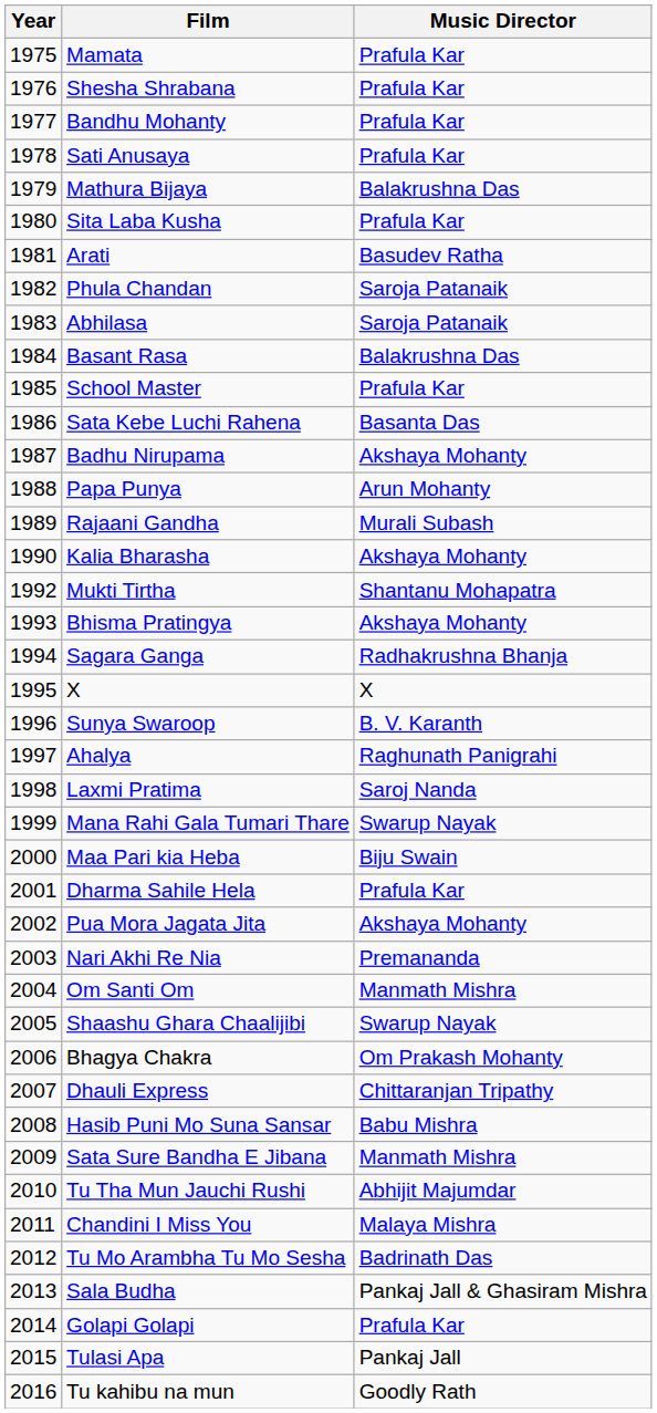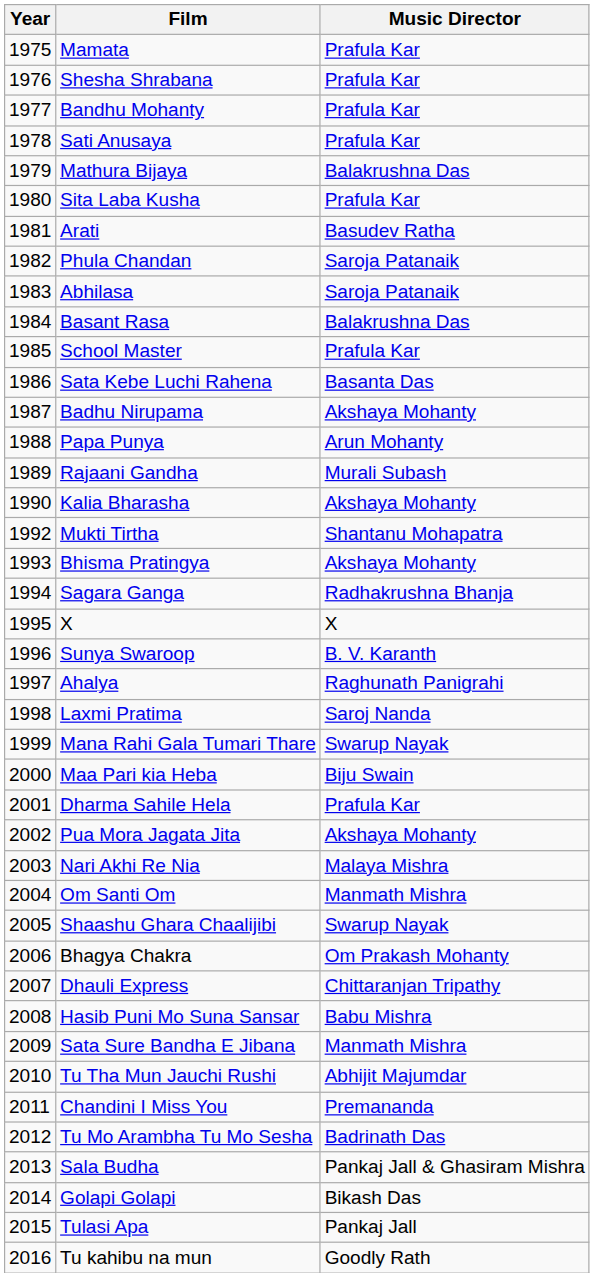 <table class="wikitable sortable">
 <tr>
 <th>Year</th>
 <th>Film</th>
 <th>Music Director</th>
 </tr>
 <tr>
 <td>1975</td>
 <td><a href='#'>Mamata</a></td>
 <td><a href='#'>Prafula Kar</a></td>
 </tr>
 <tr>
 <td>1976</td>
 <td><a href='#'>Shesha Shrabana</a></td>
 <td><a href='#'>Prafula Kar</a></td>
 </tr>
 <tr>
 <td>1977</td>
 <td><a href='#'>Bandhu Mohanty</a></td>
 <td><a href='#'>Prafula Kar</a></td>
 </tr>
 <tr>
 <td>1978</td>
 <td><a href='#'>Sati Anusaya</a></td>
 <td><a href='#'>Prafula Kar</a></td>
 </tr>
 <tr>
 <td>1979</td>
 <td><a href='#'>Mathura Bijaya</a></td>
 <td><a href='#'>Balakrushna Das</a></td>
 </tr>
 <tr>
 <td>1980</td>
 <td><a href='#'>Sita Laba Kusha</a></td>
 <td><a href='#'>Prafula Kar</a></td>
 </tr>
 <tr>
 <td>1981</td>
 <td><a href='#'>Arati</a></td>
 <td><a href='#'>Basudev Ratha</a></td>
 </tr>
 <tr>
 <td>1982</td>
 <td><a href='#'>Phula Chandan</a></td>
 <td><a href='#'>Saroja Patanaik</a></td>
 </tr>
 <tr>
 <td>1983</td>
 <td><a href='#'>Abhilasa</a></td>
 <td><a href='#'>Saroja Patanaik</a></td>
 </tr>
 <tr>
 <td>1984</td>
 <td><a href='#'>Basant Rasa</a></td>
 <td><a href='#'>Balakrushna Das</a></td>
 </tr>
 <tr>
 <td>1985</td>
 <td><a href='#'>School Master</a></td>
 <td><a href='#'>Prafula Kar</a></td>
 </tr>
 <tr>
 <td>1986</td>
 <td><a href='#'>Sata Kebe Luchi Rahena</a></td>
 <td><a href='#'>Basanta Das</a></td>
 </tr>
 <tr>
 <td>1987</td>
 <td><a href='#'>Badhu Nirupama</a></td>
 <td><a href='#'>Akshaya Mohanty</a></td>
 </tr>
 <tr>
 <td>1988</td>
 <td><a href='#'>Papa Punya</a></td>
 <td><a href='#'>Arun Mohanty</a></td>
 </tr>
 <tr>
 <td>1989</td>
 <td><a href='#'>Rajaani Gandha</a></td>
 <td><a href='#'>Murali Subash</a></td>
 </tr>
 <tr>
 <td>1990</td>
 <td><a href='#'>Kalia Bharasha</a></td>
 <td><a href='#'>Akshaya Mohanty</a></td>
 </tr>
 <tr>
 <td>1992</td>
 <td><a href='#'>Mukti Tirtha</a></td>
 <td><a href='#'>Shantanu Mohapatra</a></td>
 </tr>
 <tr>
 <td>1993</td>
 <td><a href='#'>Bhisma Pratingya</a></td>
 <td><a href='#'>Akshaya Mohanty</a></td>
 </tr>
 <tr>
 <td>1994</td>
 <td><a href='#'>Sagara Ganga</a></td>
 <td><a href='#'>Radhakrushna Bhanja</a></td>
 </tr>
 <tr>
 <td>1995</td>
 <td>X</td>
 <td>X</td>
 </tr>
 <tr>
 <td>1996</td>
 <td><a href='#'>Sunya Swaroop</a></td>
 <td><a href='#'>B. V. Karanth</a></td>
 </tr>
 <tr>
 <td>1997</td>
 <td><a href='#'>Ahalya</a></td>
 <td><a href='#'>Raghunath Panigrahi</a></td>
 </tr>
 <tr>
 <td>1998</td>
 <td><a href='#'>Laxmi Pratima</a></td>
 <td><a href='#'>Saroj Nanda</a></td>
 </tr>
 <tr>
 <td>1999</td>
 <td><a href='#'>Mana Rahi Gala Tumari Thare</a></td>
 <td><a href='#'>Swarup Nayak</a></td>
 </tr>
 <tr>
 <td>2000</td>
 <td><a href='#'>Maa Pari kia Heba</a></td>
 <td><a href='#'>Biju Swain</a></td>
 </tr>
 <tr>
 <td>2001</td>
 <td><a href='#'>Dharma Sahile Hela</a></td>
 <td><a href='#'>Prafula Kar</a></td>
 </tr>
 <tr>
 <td>2002</td>
 <td><a href='#'>Pua Mora Jagata Jita</a></td>
 <td><a href='#'>Akshaya Mohanty</a></td>
 </tr>
 <tr>
 <td>2003</td>
 <td><a href='#'>Nari Akhi Re Nia</a></td>
-<td><a href='#'>Premananda</a></td>
+<td><a href='#'>Malaya Mishra</a></td>
 </tr>
 <tr>
 <td>2004</td>
 <td><a href='#'>Om Santi Om</a></td>
 <td><a href='#'>Manmath Mishra</a></td>
 </tr>
 <tr>
 <td>2005</td>
 <td><a href='#'>Shaashu Ghara Chaalijibi</a></td>
 <td><a href='#'>Swarup Nayak</a></td>
 </tr>
 <tr>
 <td>2006</td>
 <td>Bhagya Chakra</td>
 <td><a href='#'>Om Prakash Mohanty</a></td>
 </tr>
 <tr>
 <td>2007</td>
 <td><a href='#'>Dhauli Express</a></td>
 <td><a href='#'>Chittaranjan Tripathy</a></td>
 </tr>
 <tr>
 <td>2008</td>
 <td><a href='#'>Hasib Puni Mo Suna Sansar</a></td>
 <td><a href='#'>Babu Mishra</a></td>
 </tr>
 <tr>
 <td>2009</td>
 <td><a href='#'>Sata Sure Bandha E Jibana</a></td>
 <td><a href='#'>Manmath Mishra</a></td>
 </tr>
 <tr>
 <td>2010</td>
 <td><a href='#'>Tu Tha Mun Jauchi Rushi</a></td>
 <td><a href='#'>Abhijit Majumdar</a></td>
 </tr>
 <tr>
 <td>2011</td>
 <td><a href='#'>Chandini I Miss You</a></td>
-<td><a href='#'>Malaya Mishra</a></td>
+<td><a href='#'>Premananda</a></td>
 </tr>
 <tr>
 <td>2012</td>
 <td><a href='#'>Tu Mo Arambha Tu Mo Sesha</a></td>
 <td><a href='#'>Badrinath Das</a></td>
 </tr>
 <tr>
 <td>2013</td>
 <td><a href='#'>Sala Budha</a></td>
 <td>Pankaj Jall & Ghasiram Mishra</td>
 </tr>
 <tr>
 <td>2014</td>
 <td><a href='#'>Golapi Golapi</a></td>
-<td><a href='#'>Prafula Kar</a></td>
+<td>Bikash Das</td>
 </tr>
 <tr>
 <td>2015</td>
 <td><a href='#'>Tulasi Apa</a></td>
 <td>Pankaj Jall</td>
 </tr>
 <tr>
 <td>2016</td>
 <td>Tu kahibu na mun</td>
 <td>Goodly Rath</td>
 </tr>
 </table>
